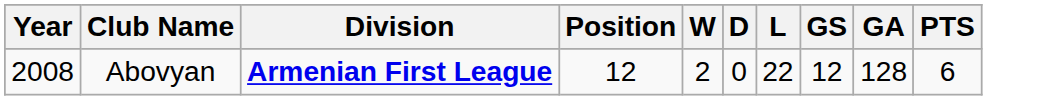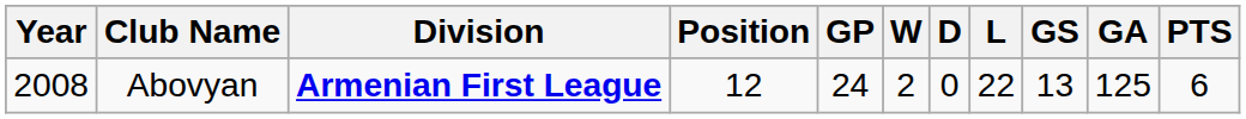 <table class="wikitable" style="text-align: center;">
 <tr>
 <th>Year</th>
 <th>Club Name</th>
 <th>Division</th>
 <th>Position</th>
+<th>GP</th>
 <th>W</th>
 <th>D</th>
 <th>L</th>
 <th>GS</th>
 <th>GA</th>
 <th>PTS</th>
 </tr>
 <tr>
 <td>2008</td>
 <td>Abovyan</td>
 <td><strong><a href='#'>Armenian First League</a></strong></td>
 <td>12</td>
+<td>24</td>
 <td>2</td>
 <td>0</td>
 <td>22</td>
-<td>12</td>
-<td>128</td>
+<td>13</td>
+<td>125</td>
 <td>6</td>
 </tr>
 </table>
